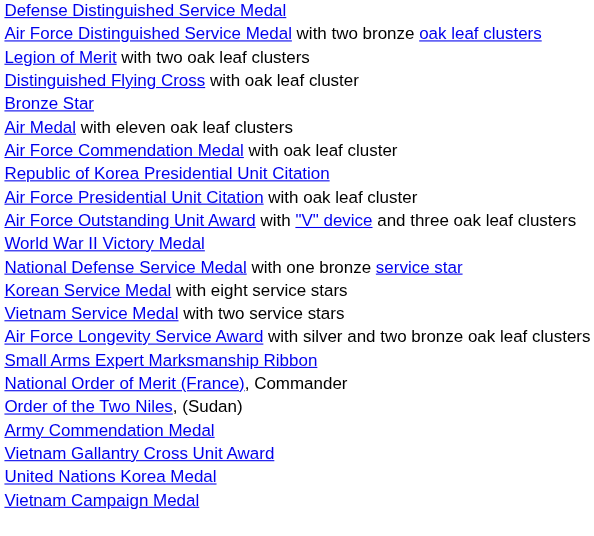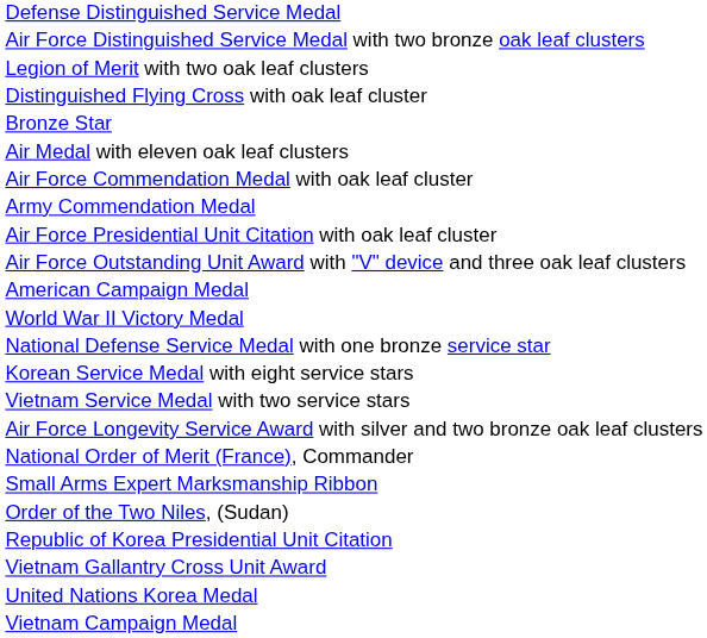 <table>
 <tr>
 <td></td>
 <td><a href='#'>Defense Distinguished Service Medal</a></td>
 </tr>
 <tr>
 <td></td>
 <td><a href='#'>Air Force Distinguished Service Medal</a> with two bronze <a href='#'>oak leaf clusters</a></td>
 </tr>
 <tr>
 <td></td>
 <td><a href='#'>Legion of Merit</a> with two oak leaf clusters</td>
 </tr>
 <tr>
 <td></td>
 <td><a href='#'>Distinguished Flying Cross</a> with oak leaf cluster</td>
 </tr>
 <tr>
 <td></td>
 <td><a href='#'>Bronze Star</a></td>
 </tr>
 <tr>
 <td><span></span><span></span><span></span></td>
 <td><a href='#'>Air Medal</a> with eleven oak leaf clusters</td>
 </tr>
 <tr>
 <td></td>
 <td><a href='#'>Air Force Commendation Medal</a> with oak leaf cluster</td>
 </tr>
 <tr>
 <td></td>
-<td><a href='#'>Republic of Korea Presidential Unit Citation</a></td>
+<td><a href='#'>Army Commendation Medal</a></td>
 </tr>
 <tr>
 <td></td>
 <td><a href='#'>Air Force Presidential Unit Citation</a> with oak leaf cluster</td>
 </tr>
 <tr>
 <td></td>
 <td><a href='#'>Air Force Outstanding Unit Award</a> with <a href='#'>"V" device</a> and three oak leaf clusters</td>
+</tr>
+<tr>
+<td></td>
+<td><a href='#'>American Campaign Medal</a></td>
 </tr>
 <tr>
 <td></td>
 <td><a href='#'>World War II Victory Medal</a></td>
 </tr>
 <tr>
 <td></td>
 <td><a href='#'>National Defense Service Medal</a> with one bronze <a href='#'>service star</a></td>
 </tr>
 <tr>
 <td></td>
 <td><a href='#'>Korean Service Medal</a> with eight service stars</td>
 </tr>
 <tr>
 <td></td>
 <td><a href='#'>Vietnam Service Medal</a> with two service stars</td>
 </tr>
 <tr>
 <td><span></span><span></span><span></span></td>
 <td><a href='#'>Air Force Longevity Service Award</a> with silver and two bronze oak leaf clusters</td>
 </tr>
 <tr>
 <td></td>
-<td><a href='#'>Small Arms Expert Marksmanship Ribbon</a></td>
+<td><a href='#'>National Order of Merit (France)</a>, Commander</td>
 </tr>
 <tr>
 <td></td>
-<td><a href='#'>National Order of Merit (France)</a>, Commander</td>
+<td><a href='#'>Small Arms Expert Marksmanship Ribbon</a></td>
 </tr>
 <tr>
 <td></td>
 <td><a href='#'>Order of the Two Niles</a>, (Sudan)</td>
 </tr>
 <tr>
 <td></td>
-<td><a href='#'>Army Commendation Medal</a></td>
+<td><a href='#'>Republic of Korea Presidential Unit Citation</a></td>
 </tr>
 <tr>
 <td></td>
 <td><a href='#'>Vietnam Gallantry Cross Unit Award</a></td>
 </tr>
 <tr>
 <td></td>
 <td><a href='#'>United Nations Korea Medal</a></td>
 </tr>
 <tr>
 <td></td>
 <td><a href='#'>Vietnam Campaign Medal</a></td>
 </tr>
 </table>
